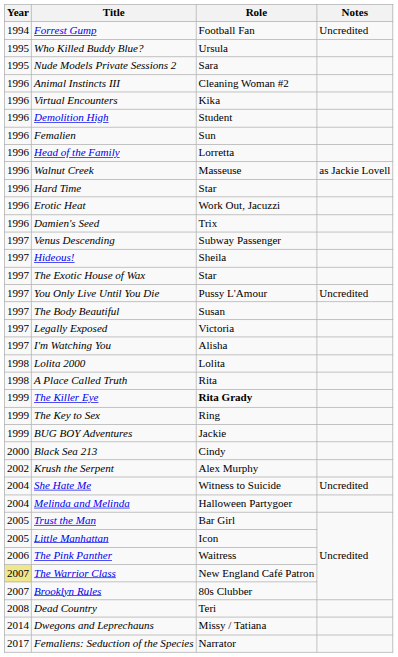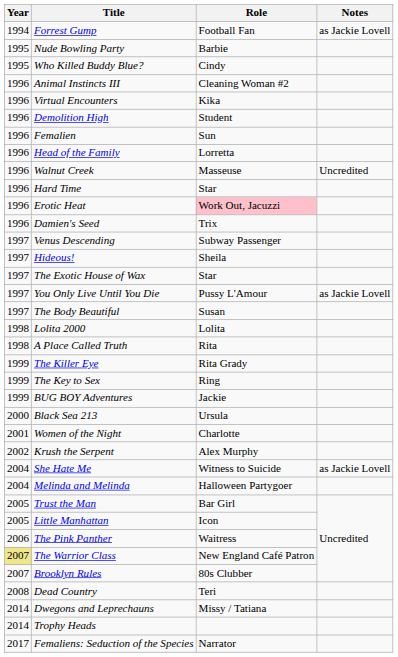 <table class="wikitable sortable">
 <tr>
 <th>Year</th>
 <th>Title</th>
 <th>Role</th>
 <th>Notes</th>
 </tr>
 <tr>
 <td>1994</td>
 <td><em><a href='#'>Forrest Gump</a></em></td>
 <td>Football Fan</td>
-<td>Uncredited</td>
+<td>as Jackie Lovell</td>
+</tr>
+<tr>
+<td>1995</td>
+<td><em>Nude Bowling Party</em></td>
+<td>Barbie</td>
+<td></td>
 </tr>
 <tr>
 <td>1995</td>
 <td><em>Who Killed Buddy Blue?</em></td>
-<td>Ursula</td>
-<td></td>
-</tr>
-<tr>
-<td>1995</td>
-<td><em>Nude Models Private Sessions 2</em></td>
-<td>Sara</td>
+<td>Cindy</td>
 <td></td>
 </tr>
 <tr>
 <td>1996</td>
 <td><em>Animal Instincts III</em></td>
 <td>Cleaning Woman #2</td>
 <td></td>
 </tr>
 <tr>
 <td>1996</td>
 <td><em>Virtual Encounters</em></td>
 <td>Kika</td>
 <td></td>
 </tr>
 <tr>
 <td>1996</td>
 <td><em><a href='#'>Demolition High</a></em></td>
 <td>Student</td>
 <td></td>
 </tr>
 <tr>
 <td>1996</td>
 <td><em>Femalien</em></td>
 <td>Sun</td>
 <td></td>
 </tr>
 <tr>
 <td>1996</td>
 <td><em><a href='#'>Head of the Family</a></em></td>
 <td>Lorretta</td>
 <td></td>
 </tr>
 <tr>
 <td>1996</td>
 <td><em>Walnut Creek</em></td>
 <td>Masseuse</td>
-<td>as Jackie Lovell</td>
+<td>Uncredited</td>
 </tr>
 <tr>
 <td>1996</td>
 <td><em>Hard Time</em></td>
 <td>Star</td>
 <td></td>
 </tr>
 <tr>
 <td>1996</td>
 <td><em>Erotic Heat</em></td>
-<td>Work Out, Jacuzzi</td>
+<td style="background: pink;">Work Out, Jacuzzi</td>
 <td></td>
 </tr>
 <tr>
 <td>1996</td>
 <td><em>Damien's Seed</em></td>
 <td>Trix</td>
 <td></td>
 </tr>
 <tr>
 <td>1997</td>
 <td><em>Venus Descending</em></td>
 <td>Subway Passenger</td>
 <td></td>
 </tr>
 <tr>
 <td>1997</td>
 <td><em><a href='#'>Hideous!</a></em></td>
 <td>Sheila</td>
 <td></td>
 </tr>
 <tr>
 <td>1997</td>
 <td><em>The Exotic House of Wax</em></td>
 <td>Star</td>
 <td></td>
 </tr>
 <tr>
 <td>1997</td>
 <td><em>You Only Live Until You Die</em></td>
 <td>Pussy L'Amour</td>
-<td>Uncredited</td>
+<td>as Jackie Lovell</td>
 </tr>
 <tr>
 <td>1997</td>
 <td><em>The Body Beautiful</em></td>
 <td>Susan</td>
-<td></td>
-</tr>
-<tr>
-<td>1997</td>
-<td><em>Legally Exposed</em></td>
-<td>Victoria</td>
-<td></td>
-</tr>
-<tr>
-<td>1997</td>
-<td><em>I'm Watching You</em></td>
-<td>Alisha</td>
 <td></td>
 </tr>
 <tr>
 <td>1998</td>
 <td><em>Lolita 2000</em></td>
 <td>Lolita</td>
 <td></td>
 </tr>
 <tr>
 <td>1998</td>
 <td><em>A Place Called Truth</em></td>
 <td>Rita</td>
 <td></td>
 </tr>
 <tr>
 <td>1999</td>
 <td><em><a href='#'>The Killer Eye</a></em></td>
-<td><strong>Rita Grady</strong></td>
+<td>Rita Grady</td>
 <td></td>
 </tr>
 <tr>
 <td>1999</td>
 <td><em>The Key to Sex</em></td>
 <td>Ring</td>
 <td></td>
 </tr>
 <tr>
 <td>1999</td>
 <td><em>BUG BOY Adventures</em></td>
 <td>Jackie</td>
 <td></td>
 </tr>
 <tr>
 <td>2000</td>
 <td><em>Black Sea 213</em></td>
-<td>Cindy</td>
+<td>Ursula</td>
+<td></td>
+</tr>
+<tr>
+<td>2001</td>
+<td><em>Women of the Night</em></td>
+<td>Charlotte</td>
 <td></td>
 </tr>
 <tr>
 <td>2002</td>
 <td><em>Krush the Serpent</em></td>
 <td>Alex Murphy</td>
 <td></td>
 </tr>
 <tr>
 <td>2004</td>
 <td><em><a href='#'>She Hate Me</a></em></td>
 <td>Witness to Suicide</td>
-<td>Uncredited</td>
+<td>as Jackie Lovell</td>
 </tr>
 <tr>
 <td>2004</td>
 <td><em><a href='#'>Melinda and Melinda</a></em></td>
 <td>Halloween Partygoer</td>
 <td></td>
 </tr>
 <tr>
 <td>2005</td>
 <td><em><a href='#'>Trust the Man</a></em></td>
 <td>Bar Girl</td>
 <td rowspan="5">Uncredited</td>
 </tr>
 <tr>
 <td>2005</td>
 <td><em><a href='#'>Little Manhattan</a></em></td>
 <td>Icon</td>
 </tr>
 <tr>
 <td>2006</td>
 <td><a href='#'><em>The Pink Panther</em></a></td>
 <td>Waitress</td>
 </tr>
 <tr>
 <td style="background: khaki;">2007</td>
 <td><em><a href='#'>The Warrior Class</a></em></td>
 <td>New England Café Patron</td>
 </tr>
 <tr>
 <td>2007</td>
 <td><em><a href='#'>Brooklyn Rules</a></em></td>
 <td>80s Clubber</td>
 </tr>
 <tr>
 <td>2008</td>
 <td><em>Dead Country</em></td>
 <td>Teri</td>
 <td></td>
 </tr>
 <tr>
 <td>2014</td>
 <td><em>Dwegons and Leprechauns</em></td>
 <td>Missy / Tatiana</td>
 <td></td>
 </tr>
 <tr>
+<td>2014</td>
+<td><em>Trophy Heads</em></td>
+<td></td>
+<td></td>
+</tr>
+<tr>
 <td>2017</td>
 <td><em>Femaliens: Seduction of the Species</em></td>
 <td>Narrator</td>
 <td></td>
 </tr>
 </table>
